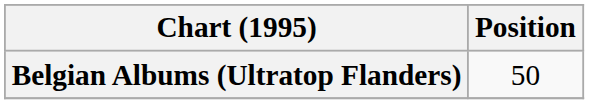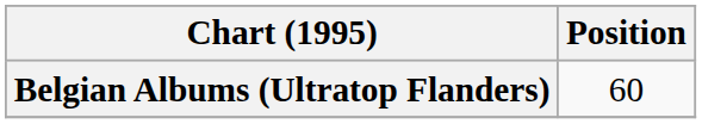 <table class="wikitable plainrowheaders" style="text-align:center">
 <tr>
 <th scope="col">Chart (1995)</th>
 <th scope="col">Position</th>
 </tr>
 <tr>
 <th scope="row">Belgian Albums (Ultratop Flanders)</th>
-<td>50</td>
+<td>60</td>
 </tr>
 <tr>
 </tr>
 </table>
